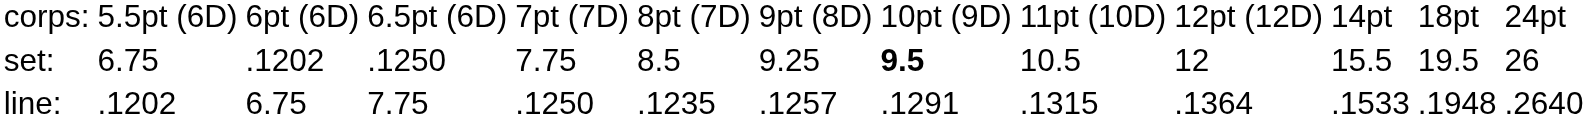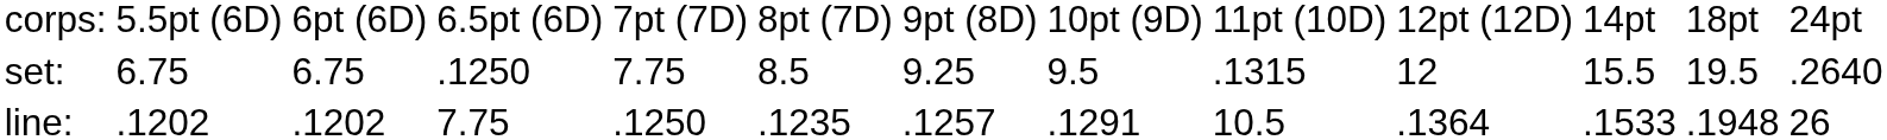 <table style="margin-left:40px;">
 <tr>
 <td>corps:</td>
 <td>5.5pt (6D)</td>
 <td>6pt (6D)</td>
 <td>6.5pt (6D)</td>
 <td>7pt (7D)</td>
 <td>8pt (7D)</td>
 <td>9pt (8D)</td>
 <td>10pt (9D)</td>
 <td>11pt (10D)</td>
 <td>12pt (12D)</td>
 <td>14pt</td>
 <td>18pt</td>
 <td>24pt</td>
 </tr>
 <tr>
 <td>set:</td>
 <td>6.75</td>
-<td>.1202</td>
+<td>6.75</td>
 <td>.1250</td>
 <td>7.75</td>
 <td>8.5</td>
 <td>9.25</td>
-<td><strong>9.5</strong></td>
-<td>10.5</td>
+<td>9.5</td>
+<td>.1315</td>
 <td>12</td>
 <td>15.5</td>
 <td>19.5</td>
-<td>26</td>
+<td>.2640</td>
 </tr>
 <tr>
 <td>line:</td>
 <td>.1202</td>
-<td>6.75</td>
+<td>.1202</td>
 <td>7.75</td>
 <td>.1250</td>
 <td>.1235</td>
 <td>.1257</td>
 <td>.1291</td>
-<td>.1315</td>
+<td>10.5</td>
 <td>.1364</td>
 <td>.1533</td>
 <td>.1948</td>
-<td>.2640</td>
+<td>26</td>
 </tr>
 </table>
